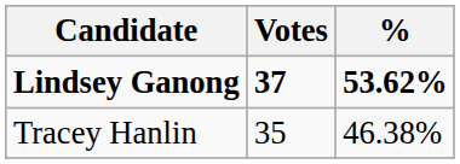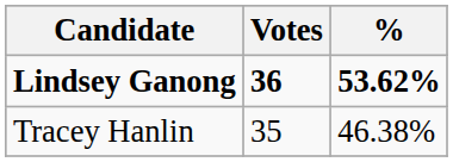 <table class="wikitable">
 <tr>
 <th>Candidate</th>
 <th>Votes</th>
 <th>%</th>
 </tr>
 <tr>
 <td><strong>Lindsey Ganong</strong></td>
-<td><strong>37</strong></td>
+<td><strong>36</strong></td>
 <td><strong>53.62%</strong></td>
 </tr>
 <tr>
 <td>Tracey Hanlin</td>
 <td>35</td>
 <td>46.38%</td>
 </tr>
 </table>
